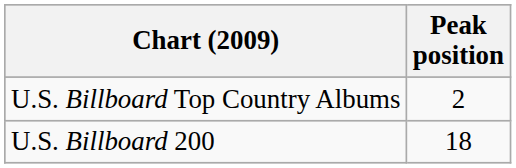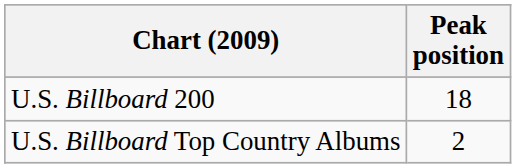 <table class="wikitable">
 <tr>
 <th>Chart (2009)</th>
 <th>Peak<br>position</th>
 </tr>
 <tr>
+<td>U.S. <em>Billboard</em> 200</td>
+<td style="text-align:center;">18</td>
+</tr>
+<tr>
 <td>U.S. <em>Billboard</em> Top Country Albums</td>
 <td style="text-align:center;">2</td>
 </tr>
-<tr>
-<td>U.S. <em>Billboard</em> 200</td>
-<td style="text-align:center;">18</td>
-</tr>
 </table>
